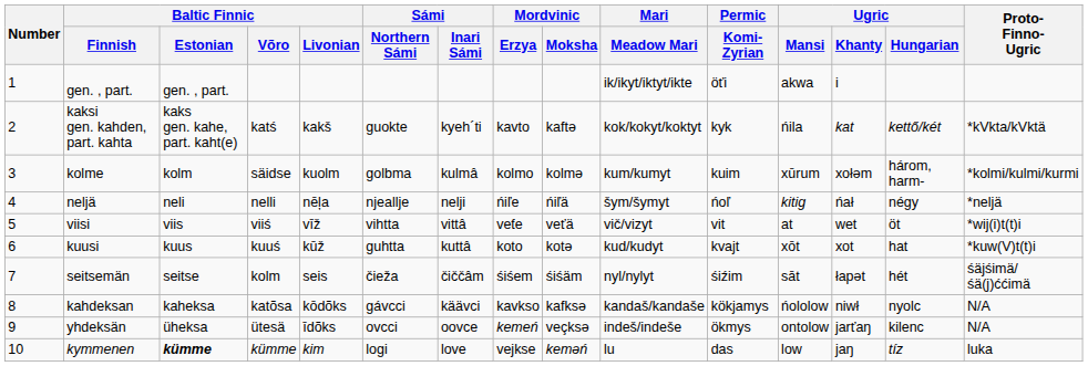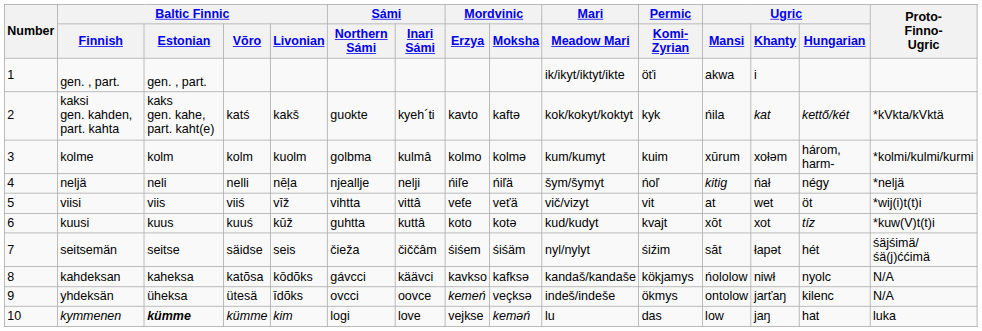 <table class="wikitable">
 <tr>
 <th rowspan="2">Number</th>
 <th colspan="4"><a href='#'>Baltic Finnic</a></th>
 <th colspan="2"><a href='#'>Sámi</a></th>
 <th colspan="2"><a href='#'>Mordvinic</a></th>
 <th><a href='#'>Mari</a></th>
 <th><a href='#'>Permic</a></th>
 <th colspan="3"><a href='#'>Ugric</a></th>
 <th rowspan="2">Proto-<br>Finno-<br>Ugric</th>
 </tr>
 <tr>
 <th><a href='#'>Finnish</a></th>
 <th><a href='#'>Estonian</a></th>
 <th><a href='#'>Võro</a></th>
 <th><a href='#'>Livonian</a></th>
 <th><a href='#'>Northern Sámi</a></th>
 <th><a href='#'>Inari Sámi</a></th>
 <th><a href='#'>Erzya</a></th>
 <th><a href='#'>Moksha</a></th>
 <th><a href='#'>Meadow Mari</a></th>
 <th><a href='#'>Komi-Zyrian</a></th>
 <th><a href='#'>Mansi</a></th>
 <th><a href='#'>Khanty</a></th>
 <th><a href='#'>Hungarian</a></th>
 </tr>
 <tr>
 <td>1</td>
 <td><br>gen. , part. </td>
 <td><br>gen. , part. </td>
 <td></td>
 <td></td>
 <td></td>
 <td></td>
 <td></td>
 <td></td>
 <td>ik/ikyt/iktyt/ikte</td>
 <td>öťi</td>
 <td>akwa</td>
 <td>i</td>
 <td></td>
 <td></td>
 </tr>
 <tr>
 <td>2</td>
 <td>kaksi<br>gen. kahden, part. kahta</td>
 <td>kaks<br>gen. kahe, part. kaht(e)</td>
 <td>katś</td>
 <td>kakš</td>
 <td>guokte</td>
 <td>kyeh´ti</td>
 <td>kavto</td>
 <td>kaftə</td>
 <td>kok/kokyt/koktyt</td>
 <td>kyk</td>
 <td>ńila</td>
 <td><em>kat</em></td>
 <td><em>kettő/két</em></td>
 <td>*kVkta/kVktä</td>
 </tr>
 <tr>
 <td>3</td>
 <td>kolme</td>
 <td>kolm</td>
-<td>säidse</td>
+<td>kolm</td>
 <td>kuolm</td>
 <td>golbma</td>
 <td>kulmâ</td>
 <td>kolmo</td>
 <td>kolmə</td>
 <td>kum/kumyt</td>
 <td>kuim</td>
 <td>xūrum</td>
 <td>xołəm</td>
 <td>három, harm-</td>
 <td>*kolmi/kulmi/kurmi</td>
 </tr>
 <tr>
 <td>4</td>
 <td>neljä</td>
 <td>neli</td>
 <td>nelli</td>
 <td>nēļa</td>
 <td>njeallje</td>
 <td>nelji</td>
 <td>ńiľe</td>
 <td>ńiľä</td>
 <td>šym/šymyt</td>
 <td>ńoľ</td>
 <td><em>kitig</em></td>
 <td>ńał</td>
 <td>négy</td>
 <td>*neljä</td>
 </tr>
 <tr>
 <td>5</td>
 <td>viisi</td>
 <td>viis</td>
 <td>viiś</td>
 <td>vīž</td>
 <td>vihtta</td>
 <td>vittâ</td>
 <td>veƭe</td>
 <td>veťä</td>
 <td>vič/vizyt</td>
 <td>vit</td>
 <td>at</td>
 <td>wet</td>
 <td>öt</td>
 <td>*wij(i)t(t)i</td>
 </tr>
 <tr>
 <td>6</td>
 <td>kuusi</td>
 <td>kuus</td>
 <td>kuuś</td>
 <td>kūž</td>
 <td>guhtta</td>
 <td>kuttâ</td>
 <td>koto</td>
 <td>kotə</td>
 <td>kud/kudyt</td>
 <td>kvajt</td>
 <td>xōt</td>
 <td>xot</td>
-<td>hat</td>
+<td><em>tíz</em></td>
 <td>*kuw(V)t(t)i</td>
 </tr>
 <tr>
 <td>7</td>
 <td>seitsemän</td>
 <td>seitse</td>
-<td>kolm</td>
+<td>säidse</td>
 <td>seis</td>
 <td>čieža</td>
 <td>čiččâm</td>
 <td>śiśem</td>
 <td>śiśäm</td>
 <td>nyl/nylyt</td>
 <td>śiźim</td>
 <td>sāt</td>
 <td>łapət</td>
 <td>hét</td>
 <td>śäjśimä/śä(j)ććimä</td>
 </tr>
 <tr>
 <td>8</td>
 <td>kahdeksan</td>
 <td>kaheksa</td>
 <td>katõsa</td>
 <td>kōdõks</td>
 <td>gávcci</td>
 <td>käävci</td>
 <td>kavkso</td>
 <td>kafksə</td>
 <td>kandaš/kandaše</td>
 <td>kökjamys</td>
 <td>ńololow</td>
 <td>niwł</td>
 <td>nyolc</td>
 <td>N/A</td>
 </tr>
 <tr>
 <td>9</td>
 <td>yhdeksän</td>
 <td>üheksa</td>
 <td>ütesä</td>
 <td>īdõks</td>
 <td>ovcci</td>
 <td>oovce</td>
 <td><em>kemeń</em></td>
 <td>veçksə</td>
 <td>indeš/indeše</td>
 <td>ökmys</td>
 <td>ontolow</td>
 <td>jarťaŋ</td>
 <td>kilenc</td>
 <td>N/A</td>
 </tr>
 <tr>
 <td>10</td>
 <td><em>kymmenen</em></td>
 <td><strong><em>kümme</em></strong></td>
 <td><em>kümme</em></td>
 <td><em>kim</em></td>
 <td>logi</td>
 <td>love</td>
 <td>vejkse</td>
 <td><em>keməń</em></td>
 <td>lu</td>
 <td>das</td>
 <td>low</td>
 <td>jaŋ</td>
-<td><em>tíz</em></td>
+<td>hat</td>
 <td>luka</td>
 </tr>
 </table>
